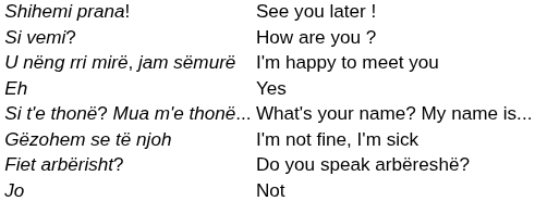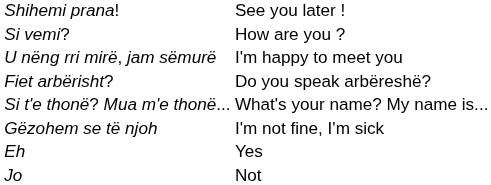 <table>
 <tr>
 <td><em>Shihemi prana</em>!</td>
 <td>See you later !</td>
 </tr>
 <tr>
 <td><em>Si vemi</em>?</td>
 <td>How are you ?</td>
 </tr>
 <tr>
 <td><em>U nëng rri mirë</em>, <em>jam sëmurë</em></td>
 <td>I'm happy to meet you</td>
 </tr>
 <tr>
-<td><em>Eh</em></td>
-<td>Yes</td>
+<td><em>Fiet arbërisht</em>?</td>
+<td>Do you speak arbëreshë?</td>
 </tr>
 <tr>
 <td><em>Si t'e thonë</em>? <em>Mua m'e thonë</em>...</td>
 <td>What's your name? My name is...</td>
 </tr>
 <tr>
 <td><em>Gëzohem se të njoh</em></td>
 <td>I'm not fine, I'm sick</td>
 </tr>
 <tr>
-<td><em>Fiet arbërisht</em>?</td>
-<td>Do you speak arbëreshë?</td>
+<td><em>Eh</em></td>
+<td>Yes</td>
 </tr>
 <tr>
 <td><em>Jo</em></td>
 <td>Not</td>
 </tr>
 </table>
